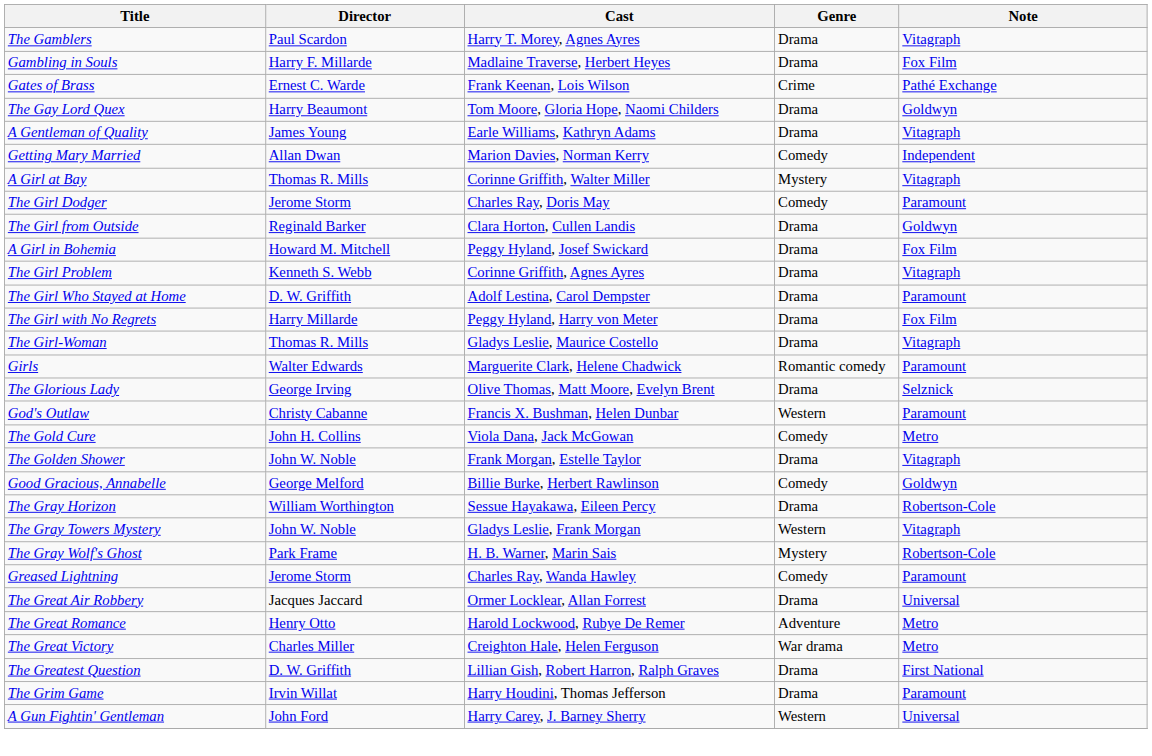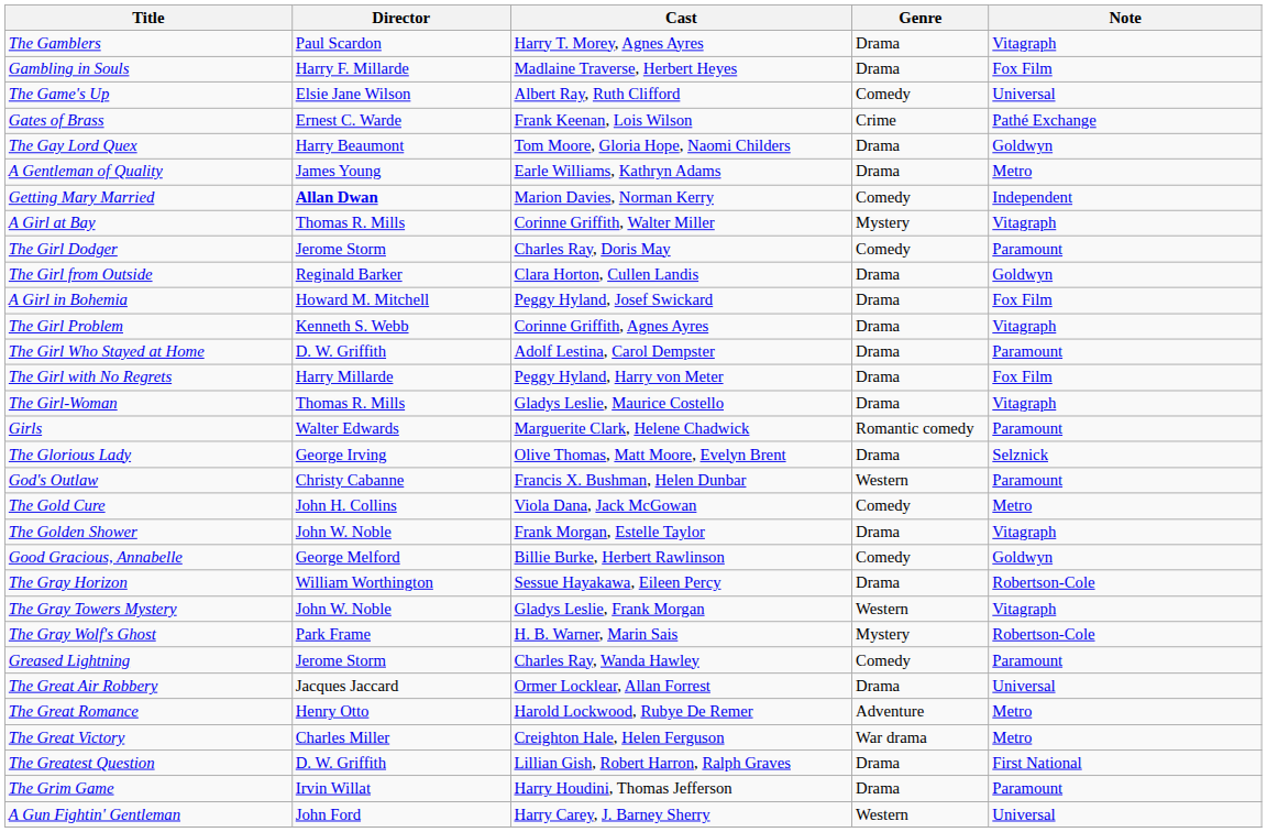 <table class="wikitable">
 <tr>
 <th style="width:21%;">Title</th>
 <th style="width:16%;">Director</th>
 <th style="width:25%;">Cast</th>
 <th style="width:10%;">Genre</th>
 <th style="width:20%;">Note</th>
 </tr>
 <tr>
 <td><em><a href='#'>The Gamblers</a></em></td>
 <td><a href='#'>Paul Scardon</a></td>
 <td><a href='#'>Harry T. Morey</a>, <a href='#'>Agnes Ayres</a></td>
 <td>Drama</td>
 <td><a href='#'>Vitagraph</a></td>
 </tr>
 <tr>
 <td><em><a href='#'>Gambling in Souls</a></em></td>
 <td><a href='#'>Harry F. Millarde</a></td>
 <td><a href='#'>Madlaine Traverse</a>, <a href='#'>Herbert Heyes</a></td>
 <td>Drama</td>
 <td><a href='#'>Fox Film</a></td>
 </tr>
 <tr>
+<td><em><a href='#'>The Game's Up</a></em></td>
+<td><a href='#'>Elsie Jane Wilson</a></td>
+<td><a href='#'>Albert Ray</a>, <a href='#'>Ruth Clifford</a></td>
+<td>Comedy</td>
+<td><a href='#'>Universal</a></td>
+</tr>
+<tr>
 <td><em><a href='#'>Gates of Brass</a></em></td>
 <td><a href='#'>Ernest C. Warde</a></td>
 <td><a href='#'>Frank Keenan</a>, <a href='#'>Lois Wilson</a></td>
 <td>Crime</td>
 <td><a href='#'>Pathé Exchange</a></td>
 </tr>
 <tr>
 <td><em><a href='#'>The Gay Lord Quex</a></em></td>
 <td><a href='#'>Harry Beaumont</a></td>
 <td><a href='#'>Tom Moore</a>, <a href='#'>Gloria Hope</a>, <a href='#'>Naomi Childers</a></td>
 <td>Drama</td>
 <td><a href='#'>Goldwyn</a></td>
 </tr>
 <tr>
 <td><em><a href='#'>A Gentleman of Quality</a></em></td>
 <td><a href='#'>James Young</a></td>
 <td><a href='#'>Earle Williams</a>, <a href='#'>Kathryn Adams</a></td>
 <td>Drama</td>
-<td><a href='#'>Vitagraph</a></td>
+<td><a href='#'>Metro</a></td>
 </tr>
 <tr>
 <td><em><a href='#'>Getting Mary Married</a></em></td>
-<td><a href='#'>Allan Dwan</a></td>
+<td><strong><a href='#'>Allan Dwan</a></strong></td>
 <td><a href='#'>Marion Davies</a>, <a href='#'>Norman Kerry</a></td>
 <td>Comedy</td>
 <td><a href='#'>Independent</a></td>
 </tr>
 <tr>
 <td><em><a href='#'>A Girl at Bay</a></em></td>
 <td><a href='#'>Thomas R. Mills</a></td>
 <td><a href='#'>Corinne Griffith</a>, <a href='#'>Walter Miller</a></td>
 <td>Mystery</td>
 <td><a href='#'>Vitagraph</a></td>
 </tr>
 <tr>
 <td><em><a href='#'>The Girl Dodger</a></em></td>
 <td><a href='#'>Jerome Storm</a></td>
 <td><a href='#'>Charles Ray</a>, <a href='#'>Doris May</a></td>
 <td>Comedy</td>
 <td><a href='#'>Paramount</a></td>
 </tr>
 <tr>
 <td><em><a href='#'>The Girl from Outside</a></em></td>
 <td><a href='#'>Reginald Barker</a></td>
 <td><a href='#'>Clara Horton</a>, <a href='#'>Cullen Landis</a></td>
 <td>Drama</td>
 <td><a href='#'>Goldwyn</a></td>
 </tr>
 <tr>
 <td><em><a href='#'>A Girl in Bohemia</a></em></td>
 <td><a href='#'>Howard M. Mitchell</a></td>
 <td><a href='#'>Peggy Hyland</a>, <a href='#'>Josef Swickard</a></td>
 <td>Drama</td>
 <td><a href='#'>Fox Film</a></td>
 </tr>
 <tr>
 <td><em><a href='#'>The Girl Problem</a></em></td>
 <td><a href='#'>Kenneth S. Webb</a></td>
 <td><a href='#'>Corinne Griffith</a>, <a href='#'>Agnes Ayres</a></td>
 <td>Drama</td>
 <td><a href='#'>Vitagraph</a></td>
 </tr>
 <tr>
 <td><em><a href='#'>The Girl Who Stayed at Home</a></em></td>
 <td><a href='#'>D. W. Griffith</a></td>
 <td><a href='#'>Adolf Lestina</a>, <a href='#'>Carol Dempster</a></td>
 <td>Drama</td>
 <td><a href='#'>Paramount</a></td>
 </tr>
 <tr>
 <td><em><a href='#'>The Girl with No Regrets</a></em></td>
 <td><a href='#'>Harry Millarde</a></td>
 <td><a href='#'>Peggy Hyland</a>, <a href='#'>Harry von Meter</a></td>
 <td>Drama</td>
 <td><a href='#'>Fox Film</a></td>
 </tr>
 <tr>
 <td><em><a href='#'>The Girl-Woman</a></em></td>
 <td><a href='#'>Thomas R. Mills</a></td>
 <td><a href='#'>Gladys Leslie</a>, <a href='#'>Maurice Costello</a></td>
 <td>Drama</td>
 <td><a href='#'>Vitagraph</a></td>
 </tr>
 <tr>
 <td><em><a href='#'>Girls</a></em></td>
 <td><a href='#'>Walter Edwards</a></td>
 <td><a href='#'>Marguerite Clark</a>, <a href='#'>Helene Chadwick</a></td>
 <td>Romantic comedy</td>
 <td><a href='#'>Paramount</a></td>
 </tr>
 <tr>
 <td><em><a href='#'>The Glorious Lady</a></em></td>
 <td><a href='#'>George Irving</a></td>
 <td><a href='#'>Olive Thomas</a>, <a href='#'>Matt Moore</a>, <a href='#'>Evelyn Brent</a></td>
 <td>Drama</td>
 <td><a href='#'>Selznick</a></td>
 </tr>
 <tr>
 <td><em><a href='#'>God's Outlaw</a></em></td>
 <td><a href='#'>Christy Cabanne</a></td>
 <td><a href='#'>Francis X. Bushman</a>, <a href='#'>Helen Dunbar</a></td>
 <td>Western</td>
 <td><a href='#'>Paramount</a></td>
 </tr>
 <tr>
 <td><em><a href='#'>The Gold Cure</a></em></td>
 <td><a href='#'>John H. Collins</a></td>
 <td><a href='#'>Viola Dana</a>, <a href='#'>Jack McGowan</a></td>
 <td>Comedy</td>
 <td><a href='#'>Metro</a></td>
 </tr>
 <tr>
 <td><em><a href='#'>The Golden Shower</a></em></td>
 <td><a href='#'>John W. Noble</a></td>
 <td><a href='#'>Frank Morgan</a>, <a href='#'>Estelle Taylor</a></td>
 <td>Drama</td>
 <td><a href='#'>Vitagraph</a></td>
 </tr>
 <tr>
 <td><em><a href='#'>Good Gracious, Annabelle</a></em></td>
 <td><a href='#'>George Melford</a></td>
 <td><a href='#'>Billie Burke</a>, <a href='#'>Herbert Rawlinson</a></td>
 <td>Comedy</td>
 <td><a href='#'>Goldwyn</a></td>
 </tr>
 <tr>
 <td><em><a href='#'>The Gray Horizon</a></em></td>
 <td><a href='#'>William Worthington</a></td>
 <td><a href='#'>Sessue Hayakawa</a>, <a href='#'>Eileen Percy</a></td>
 <td>Drama</td>
 <td><a href='#'>Robertson-Cole</a></td>
 </tr>
 <tr>
 <td><em><a href='#'>The Gray Towers Mystery</a></em></td>
 <td><a href='#'>John W. Noble</a></td>
 <td><a href='#'>Gladys Leslie</a>, <a href='#'>Frank Morgan</a></td>
 <td>Western</td>
 <td><a href='#'>Vitagraph</a></td>
 </tr>
 <tr>
 <td><em><a href='#'>The Gray Wolf's Ghost</a></em></td>
 <td><a href='#'>Park Frame</a></td>
 <td><a href='#'>H. B. Warner</a>, <a href='#'>Marin Sais</a></td>
 <td>Mystery</td>
 <td><a href='#'>Robertson-Cole</a></td>
 </tr>
 <tr>
 <td><em><a href='#'>Greased Lightning</a></em></td>
 <td><a href='#'>Jerome Storm</a></td>
 <td><a href='#'>Charles Ray</a>, <a href='#'>Wanda Hawley</a></td>
 <td>Comedy</td>
 <td><a href='#'>Paramount</a></td>
 </tr>
 <tr>
 <td><em><a href='#'>The Great Air Robbery</a></em></td>
 <td>Jacques Jaccard</td>
 <td><a href='#'>Ormer Locklear</a>, <a href='#'>Allan Forrest</a></td>
 <td>Drama</td>
 <td><a href='#'>Universal</a></td>
 </tr>
 <tr>
 <td><em><a href='#'>The Great Romance</a></em></td>
 <td><a href='#'>Henry Otto</a></td>
 <td><a href='#'>Harold Lockwood</a>, <a href='#'>Rubye De Remer</a></td>
 <td>Adventure</td>
 <td><a href='#'>Metro</a></td>
 </tr>
 <tr>
 <td><em><a href='#'>The Great Victory</a></em></td>
 <td><a href='#'>Charles Miller</a></td>
 <td><a href='#'>Creighton Hale</a>, <a href='#'>Helen Ferguson</a></td>
 <td>War drama</td>
 <td><a href='#'>Metro</a></td>
 </tr>
 <tr>
 <td><em><a href='#'>The Greatest Question</a></em></td>
 <td><a href='#'>D. W. Griffith</a></td>
 <td><a href='#'>Lillian Gish</a>, <a href='#'>Robert Harron</a>, <a href='#'>Ralph Graves</a></td>
 <td>Drama</td>
 <td><a href='#'>First National</a></td>
 </tr>
 <tr>
 <td><em><a href='#'>The Grim Game</a></em></td>
 <td><a href='#'>Irvin Willat</a></td>
 <td><a href='#'>Harry Houdini</a>, Thomas Jefferson</td>
 <td>Drama</td>
 <td><a href='#'>Paramount</a></td>
 </tr>
 <tr>
 <td><em><a href='#'>A Gun Fightin' Gentleman</a></em></td>
 <td><a href='#'>John Ford</a></td>
 <td><a href='#'>Harry Carey</a>, <a href='#'>J. Barney Sherry</a></td>
 <td>Western</td>
 <td><a href='#'>Universal</a></td>
 </tr>
 <tr>
 </tr>
 </table>
